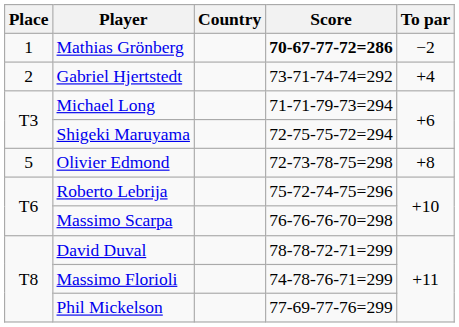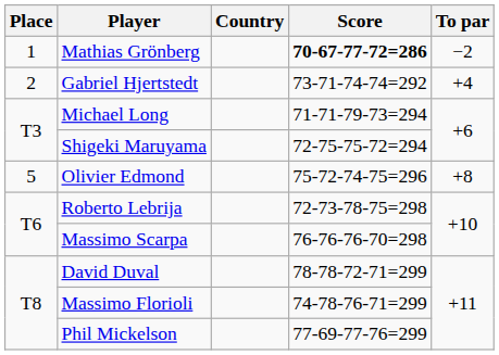 <table class="wikitable" style="font-size:95%;">
 <tr>
 <th>Place</th>
 <th>Player</th>
 <th>Country</th>
 <th>Score</th>
 <th>To par</th>
 </tr>
 <tr>
 <td align=center>1</td>
 <td><a href='#'>Mathias Grönberg</a></td>
 <td></td>
 <td><strong>70-67-77-72=286</strong></td>
 <td align=center>−2</td>
 </tr>
 <tr>
 <td align=center>2</td>
 <td><a href='#'>Gabriel Hjertstedt</a></td>
 <td></td>
 <td>73-71-74-74=292</td>
 <td align=center>+4</td>
 </tr>
 <tr>
 <td align=center rowspan=2>T3</td>
 <td><a href='#'>Michael Long</a></td>
 <td></td>
 <td>71-71-79-73=294</td>
 <td align=center rowspan=2>+6</td>
 </tr>
 <tr>
 <td><a href='#'>Shigeki Maruyama</a></td>
 <td></td>
 <td>72-75-75-72=294</td>
 </tr>
 <tr>
 <td align=center>5</td>
 <td><a href='#'>Olivier Edmond</a></td>
 <td></td>
-<td>72-73-78-75=298</td>
+<td>75-72-74-75=296</td>
 <td align=center>+8</td>
 </tr>
 <tr>
 <td align=center rowspan=2>T6</td>
 <td><a href='#'>Roberto Lebrija</a></td>
 <td></td>
-<td>75-72-74-75=296</td>
+<td>72-73-78-75=298</td>
 <td align=center rowspan=2>+10</td>
 </tr>
 <tr>
 <td><a href='#'>Massimo Scarpa</a></td>
 <td></td>
 <td>76-76-76-70=298</td>
 </tr>
 <tr>
 <td align=center rowspan=3>T8</td>
 <td><a href='#'>David Duval</a></td>
 <td></td>
 <td>78-78-72-71=299</td>
 <td align=center rowspan=3>+11</td>
 </tr>
 <tr>
 <td><a href='#'>Massimo Florioli</a></td>
 <td></td>
 <td>74-78-76-71=299</td>
 </tr>
 <tr>
 <td><a href='#'>Phil Mickelson</a></td>
 <td></td>
 <td>77-69-77-76=299</td>
 </tr>
 </table>
